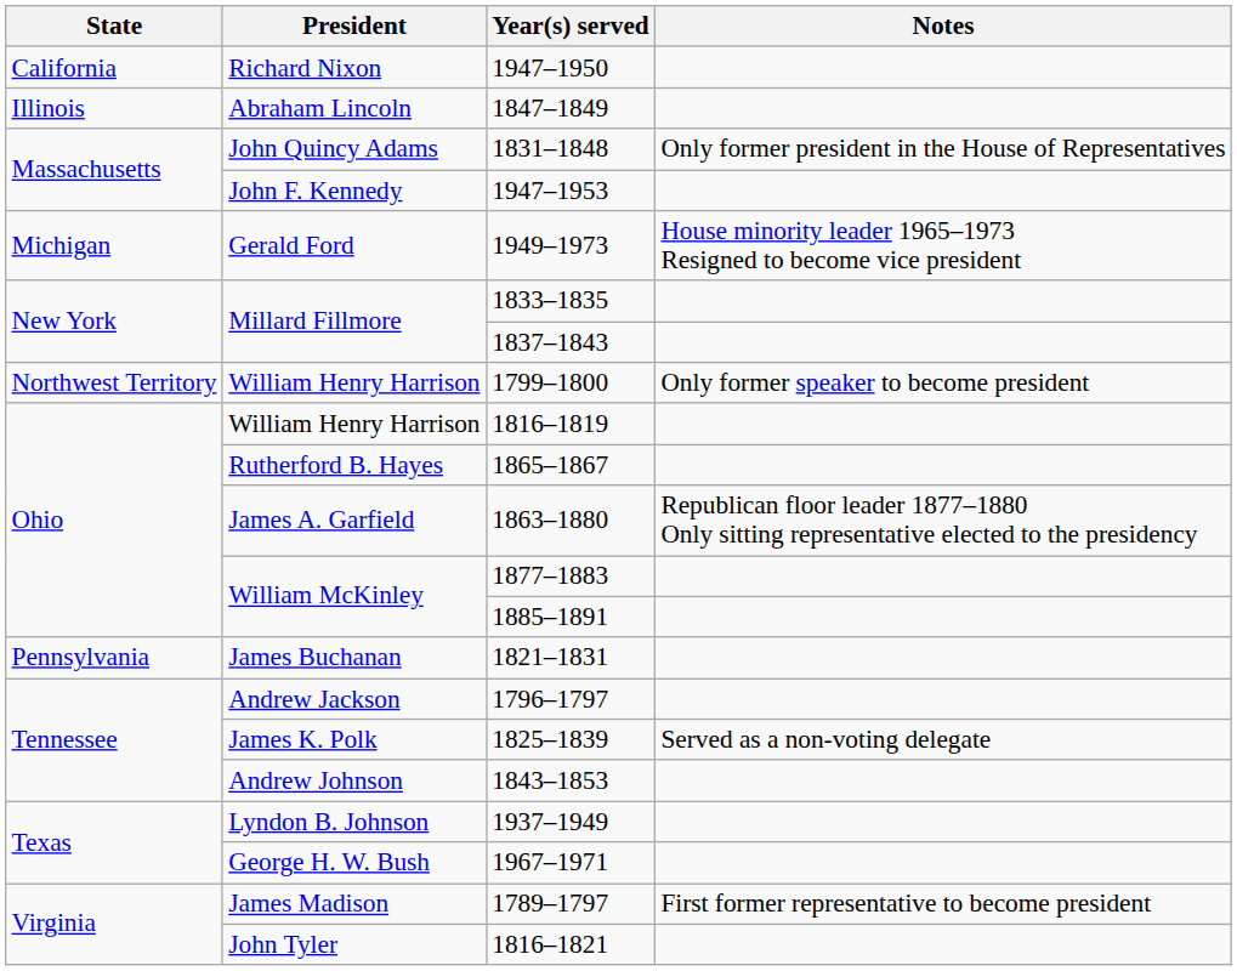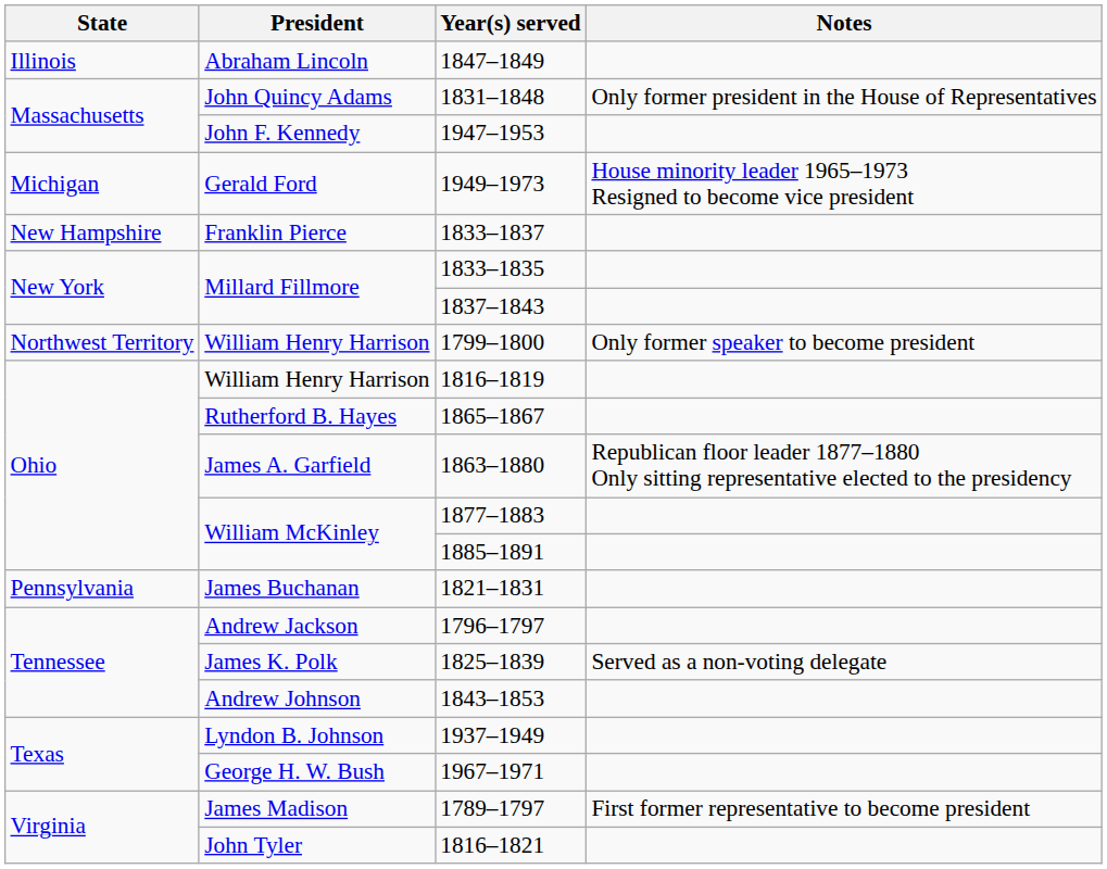 <table class="wikitable sortable">
 <tr>
 <th>State</th>
 <th>President</th>
 <th>Year(s) served</th>
 <th>Notes</th>
-</tr>
-<tr>
-<td><a href='#'>California</a></td>
-<td><a href='#'>Richard Nixon</a></td>
-<td>1947–1950</td>
-<td></td>
 </tr>
 <tr>
 <td><a href='#'>Illinois</a></td>
 <td><a href='#'>Abraham Lincoln</a></td>
 <td>1847–1849</td>
 <td></td>
 </tr>
 <tr>
 <td rowspan=2><a href='#'>Massachusetts</a></td>
 <td><a href='#'>John Quincy Adams</a></td>
 <td>1831–1848</td>
 <td>Only former president in the House of Representatives</td>
 </tr>
 <tr>
 <td><a href='#'>John F. Kennedy</a></td>
 <td>1947–1953</td>
 <td></td>
 </tr>
 <tr>
 <td><a href='#'>Michigan</a></td>
 <td><a href='#'>Gerald Ford</a></td>
 <td>1949–1973</td>
 <td><a href='#'>House minority leader</a> 1965–1973<br>Resigned to become vice president</td>
+</tr>
+<tr>
+<td><a href='#'>New Hampshire</a></td>
+<td><a href='#'>Franklin Pierce</a></td>
+<td>1833–1837</td>
+<td></td>
 </tr>
 <tr>
 <td rowspan=2><a href='#'>New York</a></td>
 <td rowspan="2"><a href='#'>Millard Fillmore</a></td>
 <td>1833–1835</td>
 <td></td>
 </tr>
 <tr>
 <td>1837–1843</td>
 <td></td>
 </tr>
 <tr>
 <td><a href='#'>Northwest Territory</a></td>
 <td><a href='#'>William Henry Harrison</a></td>
 <td>1799–1800</td>
 <td>Only former <a href='#'>speaker</a> to become president</td>
 </tr>
 <tr>
 <td rowspan=5><a href='#'>Ohio</a></td>
 <td>William Henry Harrison</td>
 <td>1816–1819</td>
 <td></td>
 </tr>
 <tr>
 <td><a href='#'>Rutherford B. Hayes</a></td>
 <td>1865–1867</td>
 <td></td>
 </tr>
 <tr>
 <td><a href='#'>James A. Garfield</a></td>
 <td>1863–1880</td>
 <td>Republican floor leader 1877–1880<br>Only sitting representative elected to the presidency</td>
 </tr>
 <tr>
 <td rowspan=2><a href='#'>William McKinley</a></td>
 <td>1877–1883</td>
 <td></td>
 </tr>
 <tr>
 <td>1885–1891</td>
 <td></td>
 </tr>
 <tr>
 <td><a href='#'>Pennsylvania</a></td>
 <td><a href='#'>James Buchanan</a></td>
 <td>1821–1831</td>
 <td></td>
 </tr>
 <tr>
 <td rowspan=3><a href='#'>Tennessee</a></td>
 <td><a href='#'>Andrew Jackson</a></td>
 <td>1796–1797</td>
 <td></td>
 </tr>
 <tr>
 <td><a href='#'>James K. Polk</a></td>
 <td>1825–1839</td>
 <td>Served as a non-voting delegate</td>
 </tr>
 <tr>
 <td><a href='#'>Andrew Johnson</a></td>
 <td>1843–1853</td>
 <td></td>
 </tr>
 <tr>
 <td rowspan=2><a href='#'>Texas</a></td>
 <td><a href='#'>Lyndon B. Johnson</a></td>
 <td>1937–1949</td>
 <td></td>
 </tr>
 <tr>
 <td><a href='#'>George H. W. Bush</a></td>
 <td>1967–1971</td>
 <td></td>
 </tr>
 <tr>
 <td rowspan=2><a href='#'>Virginia</a></td>
 <td><a href='#'>James Madison</a></td>
 <td>1789–1797</td>
 <td>First former representative to become president</td>
 </tr>
 <tr>
 <td><a href='#'>John Tyler</a></td>
 <td>1816–1821</td>
 <td></td>
 </tr>
 </table>
